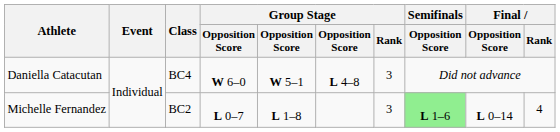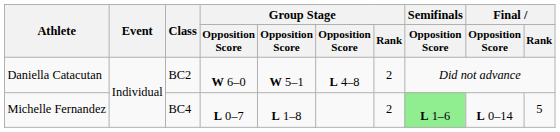 <table class="wikitable" style="font-size:85%">
 <tr>
 <th rowspan=2>Athlete</th>
 <th rowspan=2>Event</th>
 <th rowspan=2>Class</th>
 <th colspan=4>Group Stage</th>
 <th>Semifinals</th>
 <th colspan=2>Final / </th>
 </tr>
 <tr style="font-size:90%">
 <th>Opposition<br>Score</th>
 <th>Opposition<br>Score</th>
 <th>Opposition<br>Score</th>
 <th>Rank</th>
 <th>Opposition<br>Score</th>
 <th>Opposition<br>Score</th>
 <th>Rank</th>
 </tr>
 <tr align=center>
 <td align=left>Daniella Catacutan</td>
 <td rowspan=2 align=left>Individual</td>
-<td align=left>BC4</td>
+<td align=left>BC2</td>
 <td><br><strong>W</strong> 6–0</td>
 <td><br><strong>W</strong> 5–1</td>
 <td><br><strong>L</strong> 4–8</td>
-<td>3</td>
+<td>2</td>
 <td colspan=3><em>Did not advance</em></td>
 </tr>
 <tr align=center>
 <td align=left>Michelle Fernandez</td>
-<td align=left>BC2</td>
+<td align=left>BC4</td>
 <td><br><strong>L</strong> 0–7</td>
 <td><br><strong>L</strong> 1–8</td>
 <td></td>
-<td>3</td>
+<td>2</td>
 <td style="background: lightgreen;"><br><strong>L</strong> 1–6</td>
 <td><br><strong>L</strong> 0–14</td>
-<td>4</td>
+<td>5</td>
 </tr>
 </table>
